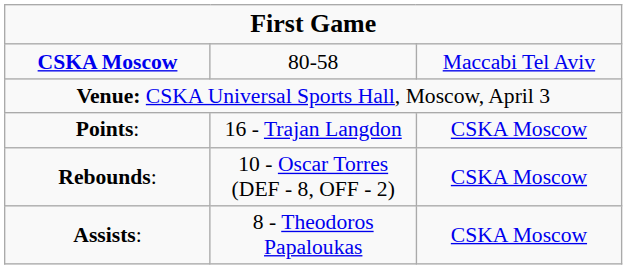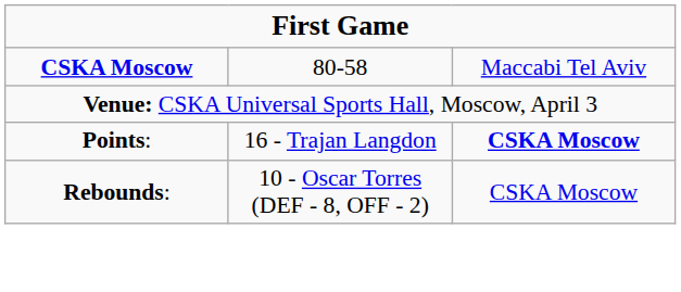 <table class=wikitable style="text-align:center">
 <tr>
 <td colspan=3><big><strong>First Game</strong></big></td>
 </tr>
 <tr>
 <td width=145><strong><a href='#'>CSKA Moscow</a> </strong></td>
 <td width=145>80-58</td>
 <td width=145><a href='#'>Maccabi Tel Aviv</a> </td>
 </tr>
 <tr>
 <td colspan=3><strong>Venue:</strong> <a href='#'>CSKA Universal Sports Hall</a>, Moscow, April 3</td>
 </tr>
 <tr>
 <td width=145><strong>Points</strong>:</td>
 <td width=145>16 - <a href='#'>Trajan Langdon</a> </td>
-<td width=145><a href='#'>CSKA Moscow</a></td>
+<td width=145><strong><a href='#'>CSKA Moscow</a></strong></td>
 </tr>
 <tr>
 <td width=145><strong>Rebounds</strong>:</td>
 <td width=145>10 - <a href='#'>Oscar Torres</a> <br> (DEF - 8, OFF - 2)</td>
 <td width=145><a href='#'>CSKA Moscow</a></td>
 </tr>
-<tr>
-<td width=145><strong>Assists</strong>:</td>
-<td width=145>8 - <a href='#'>Theodoros Papaloukas</a> </td>
-<td width=145><a href='#'>CSKA Moscow</a></td>
-</tr>
 </table>
